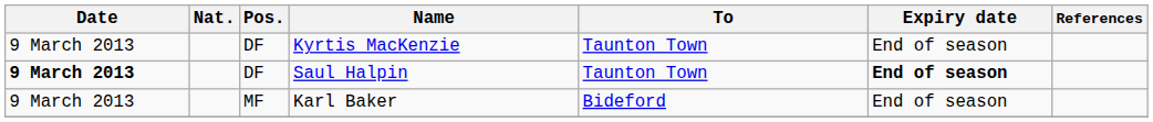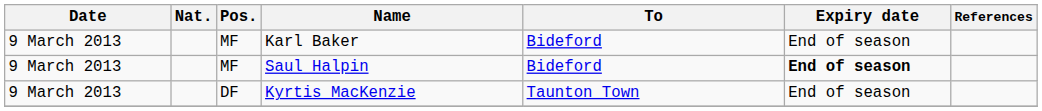 <table class="wikitable" style="font-size: 95%; text-align: left;">
 <tr>
 <th width=125>Date</th>
 <th>Nat.</th>
 <th>Pos.</th>
 <th width=200>Name</th>
 <th width=200>To</th>
 <th width=125>Expiry date</th>
 <th><small>References</small></th>
 </tr>
 <tr>
 <td>9 March 2013</td>
 <td></td>
+<td>MF</td>
+<td>Karl Baker</td>
+<td><a href='#'>Bideford</a></td>
+<td>End of season</td>
+<td align="center"></td>
+</tr>
+<tr>
+<td>9 March 2013</td>
+<td></td>
+<td>MF</td>
+<td><a href='#'>Saul Halpin</a></td>
+<td><a href='#'>Bideford</a></td>
+<td><strong>End of season</strong></td>
+<td align="center"></td>
+</tr>
+<tr>
+<td>9 March 2013</td>
+<td></td>
 <td>DF</td>
 <td><a href='#'>Kyrtis MacKenzie</a></td>
 <td><a href='#'>Taunton Town</a></td>
 <td>End of season</td>
 <td align="center"></td>
 </tr>
 <tr>
-<td><strong>9 March 2013</strong></td>
-<td></td>
-<td>DF</td>
-<td><a href='#'>Saul Halpin</a></td>
-<td><a href='#'>Taunton Town</a></td>
-<td><strong>End of season</strong></td>
-<td align="center"></td>
-</tr>
-<tr>
-<td>9 March 2013</td>
-<td></td>
-<td>MF</td>
-<td>Karl Baker</td>
-<td><a href='#'>Bideford</a></td>
-<td>End of season</td>
-<td align="center"></td>
-</tr>
-<tr>
 </tr>
 </table>
